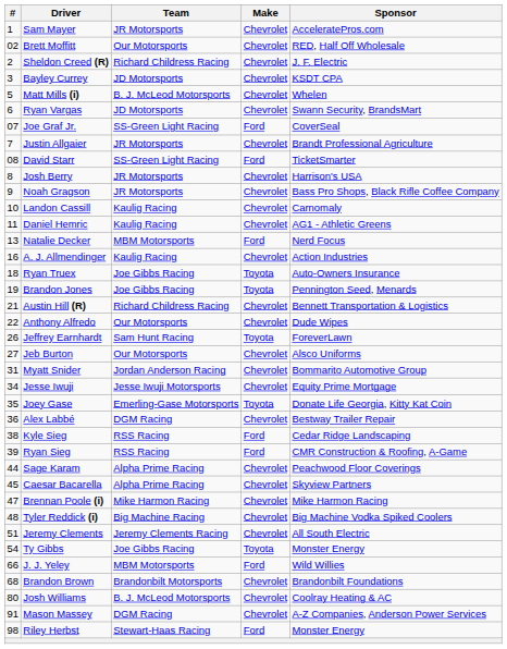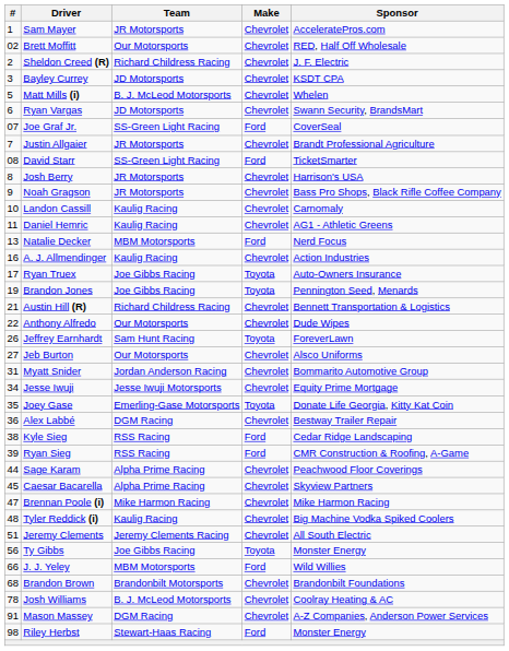 <table class="wikitable" style="font-size: 95%;">
 <tr>
 <th>#</th>
 <th>Driver</th>
 <th>Team</th>
 <th>Make</th>
 <th>Sponsor</th>
 </tr>
 <tr>
 <td>1</td>
 <td><a href='#'>Sam Mayer</a></td>
 <td><a href='#'>JR Motorsports</a></td>
 <td><a href='#'>Chevrolet</a></td>
 <td><a href='#'>AcceleratePros.com</a></td>
 </tr>
 <tr>
 <td>02</td>
 <td><a href='#'>Brett Moffitt</a></td>
 <td><a href='#'>Our Motorsports</a></td>
 <td><a href='#'>Chevrolet</a></td>
 <td><a href='#'>RED</a>, <a href='#'>Half Off Wholesale</a></td>
 </tr>
 <tr>
 <td>2</td>
 <td><a href='#'>Sheldon Creed</a> <strong>(R)</strong></td>
 <td><a href='#'>Richard Childress Racing</a></td>
 <td><a href='#'>Chevrolet</a></td>
 <td><a href='#'>J. F. Electric</a></td>
 </tr>
 <tr>
 <td>3</td>
 <td><a href='#'>Bayley Currey</a></td>
 <td><a href='#'>JD Motorsports</a></td>
 <td><a href='#'>Chevrolet</a></td>
 <td><a href='#'>KSDT CPA</a></td>
 </tr>
 <tr>
 <td>5</td>
 <td><a href='#'>Matt Mills</a> <strong>(i)</strong></td>
 <td><a href='#'>B. J. McLeod Motorsports</a></td>
 <td><a href='#'>Chevrolet</a></td>
 <td><a href='#'>Whelen</a></td>
 </tr>
 <tr>
 <td>6</td>
 <td><a href='#'>Ryan Vargas</a></td>
 <td><a href='#'>JD Motorsports</a></td>
 <td><a href='#'>Chevrolet</a></td>
 <td><a href='#'>Swann Security</a>, <a href='#'>BrandsMart</a></td>
 </tr>
 <tr>
 <td>07</td>
 <td><a href='#'>Joe Graf Jr.</a></td>
 <td><a href='#'>SS-Green Light Racing</a></td>
 <td><a href='#'>Ford</a></td>
 <td><a href='#'>CoverSeal</a></td>
 </tr>
 <tr>
 <td>7</td>
 <td><a href='#'>Justin Allgaier</a></td>
 <td><a href='#'>JR Motorsports</a></td>
 <td><a href='#'>Chevrolet</a></td>
 <td><a href='#'>Brandt Professional Agriculture</a></td>
 </tr>
 <tr>
 <td>08</td>
 <td><a href='#'>David Starr</a></td>
 <td><a href='#'>SS-Green Light Racing</a></td>
 <td><a href='#'>Ford</a></td>
 <td><a href='#'>TicketSmarter</a></td>
 </tr>
 <tr>
 <td>8</td>
 <td><a href='#'>Josh Berry</a></td>
 <td><a href='#'>JR Motorsports</a></td>
 <td><a href='#'>Chevrolet</a></td>
 <td><a href='#'>Harrison's USA</a></td>
 </tr>
 <tr>
 <td>9</td>
 <td><a href='#'>Noah Gragson</a></td>
 <td><a href='#'>JR Motorsports</a></td>
 <td><a href='#'>Chevrolet</a></td>
 <td nowrap><a href='#'>Bass Pro Shops</a>, <a href='#'>Black Rifle Coffee Company</a></td>
 </tr>
 <tr>
 <td>10</td>
 <td><a href='#'>Landon Cassill</a></td>
 <td><a href='#'>Kaulig Racing</a></td>
 <td><a href='#'>Chevrolet</a></td>
 <td><a href='#'>Carnomaly</a></td>
 </tr>
 <tr>
 <td>11</td>
 <td><a href='#'>Daniel Hemric</a></td>
 <td><a href='#'>Kaulig Racing</a></td>
 <td><a href='#'>Chevrolet</a></td>
 <td><a href='#'>AG1 - Athletic Greens</a></td>
 </tr>
 <tr>
 <td>13</td>
 <td><a href='#'>Natalie Decker</a></td>
 <td><a href='#'>MBM Motorsports</a></td>
 <td><a href='#'>Ford</a></td>
 <td><a href='#'>Nerd Focus</a></td>
 </tr>
 <tr>
 <td>16</td>
 <td nowrap><a href='#'>A. J. Allmendinger</a></td>
 <td><a href='#'>Kaulig Racing</a></td>
 <td><a href='#'>Chevrolet</a></td>
 <td><a href='#'>Action Industries</a></td>
 </tr>
 <tr>
-<td>18</td>
+<td>17</td>
 <td><a href='#'>Ryan Truex</a></td>
 <td><a href='#'>Joe Gibbs Racing</a></td>
 <td><a href='#'>Toyota</a></td>
 <td><a href='#'>Auto-Owners Insurance</a></td>
 </tr>
 <tr>
 <td>19</td>
 <td><a href='#'>Brandon Jones</a></td>
 <td><a href='#'>Joe Gibbs Racing</a></td>
 <td><a href='#'>Toyota</a></td>
 <td><a href='#'>Pennington Seed</a>, <a href='#'>Menards</a></td>
 </tr>
 <tr>
 <td>21</td>
 <td><a href='#'>Austin Hill</a> <strong>(R)</strong></td>
 <td><a href='#'>Richard Childress Racing</a></td>
 <td><a href='#'>Chevrolet</a></td>
 <td><a href='#'>Bennett Transportation & Logistics</a></td>
 </tr>
 <tr>
 <td>22</td>
 <td><a href='#'>Anthony Alfredo</a></td>
 <td><a href='#'>Our Motorsports</a></td>
 <td><a href='#'>Chevrolet</a></td>
 <td><a href='#'>Dude Wipes</a></td>
 </tr>
 <tr>
 <td>26</td>
 <td><a href='#'>Jeffrey Earnhardt</a></td>
 <td><a href='#'>Sam Hunt Racing</a></td>
 <td><a href='#'>Toyota</a></td>
 <td><a href='#'>ForeverLawn</a></td>
 </tr>
 <tr>
 <td>27</td>
 <td><a href='#'>Jeb Burton</a></td>
 <td><a href='#'>Our Motorsports</a></td>
 <td><a href='#'>Chevrolet</a></td>
 <td><a href='#'>Alsco Uniforms</a></td>
 </tr>
 <tr>
 <td>31</td>
 <td><a href='#'>Myatt Snider</a></td>
 <td><a href='#'>Jordan Anderson Racing</a></td>
 <td><a href='#'>Chevrolet</a></td>
 <td><a href='#'>Bommarito Automotive Group</a></td>
 </tr>
 <tr>
 <td>34</td>
 <td><a href='#'>Jesse Iwuji</a></td>
 <td><a href='#'>Jesse Iwuji Motorsports</a></td>
 <td><a href='#'>Chevrolet</a></td>
 <td><a href='#'>Equity Prime Mortgage</a></td>
 </tr>
 <tr>
 <td>35</td>
 <td><a href='#'>Joey Gase</a></td>
 <td nowrap><a href='#'>Emerling-Gase Motorsports</a></td>
 <td><a href='#'>Toyota</a></td>
 <td><a href='#'>Donate Life Georgia</a>, <a href='#'>Kitty Kat Coin</a></td>
 </tr>
 <tr>
 <td>36</td>
 <td><a href='#'>Alex Labbé</a></td>
 <td><a href='#'>DGM Racing</a></td>
 <td><a href='#'>Chevrolet</a></td>
 <td><a href='#'>Bestway Trailer Repair</a></td>
 </tr>
 <tr>
 <td>38</td>
 <td><a href='#'>Kyle Sieg</a></td>
 <td><a href='#'>RSS Racing</a></td>
 <td><a href='#'>Ford</a></td>
 <td><a href='#'>Cedar Ridge Landscaping</a></td>
 </tr>
 <tr>
 <td>39</td>
 <td><a href='#'>Ryan Sieg</a></td>
 <td><a href='#'>RSS Racing</a></td>
 <td><a href='#'>Ford</a></td>
 <td><a href='#'>CMR Construction & Roofing</a>, <a href='#'>A-Game</a></td>
 </tr>
 <tr>
 <td>44</td>
 <td><a href='#'>Sage Karam</a></td>
 <td><a href='#'>Alpha Prime Racing</a></td>
 <td><a href='#'>Chevrolet</a></td>
 <td><a href='#'>Peachwood Floor Coverings</a></td>
 </tr>
 <tr>
 <td>45</td>
 <td><a href='#'>Caesar Bacarella</a></td>
 <td><a href='#'>Alpha Prime Racing</a></td>
 <td><a href='#'>Chevrolet</a></td>
 <td><a href='#'>Skyview Partners</a></td>
 </tr>
 <tr>
 <td>47</td>
 <td><a href='#'>Brennan Poole</a> <strong>(i)</strong></td>
 <td><a href='#'>Mike Harmon Racing</a></td>
 <td><a href='#'>Chevrolet</a></td>
 <td><a href='#'>Mike Harmon Racing</a></td>
 </tr>
 <tr>
 <td>48</td>
 <td><a href='#'>Tyler Reddick</a> <strong>(i)</strong></td>
-<td><a href='#'>Big Machine Racing</a></td>
+<td><a href='#'>Kaulig Racing</a></td>
 <td><a href='#'>Chevrolet</a></td>
 <td><a href='#'>Big Machine Vodka Spiked Coolers</a></td>
 </tr>
 <tr>
 <td>51</td>
 <td><a href='#'>Jeremy Clements</a></td>
 <td><a href='#'>Jeremy Clements Racing</a></td>
 <td><a href='#'>Chevrolet</a></td>
 <td><a href='#'>All South Electric</a></td>
 </tr>
 <tr>
-<td>54</td>
+<td>56</td>
 <td><a href='#'>Ty Gibbs</a></td>
 <td><a href='#'>Joe Gibbs Racing</a></td>
 <td><a href='#'>Toyota</a></td>
 <td><a href='#'>Monster Energy</a></td>
 </tr>
 <tr>
 <td>66</td>
 <td><a href='#'>J. J. Yeley</a></td>
 <td><a href='#'>MBM Motorsports</a></td>
 <td><a href='#'>Ford</a></td>
 <td><a href='#'>Wild Willies</a></td>
 </tr>
 <tr>
 <td>68</td>
 <td><a href='#'>Brandon Brown</a></td>
 <td><a href='#'>Brandonbilt Motorsports</a></td>
 <td><a href='#'>Chevrolet</a></td>
 <td><a href='#'>Brandonbilt Foundations</a></td>
 </tr>
 <tr>
-<td>80</td>
+<td>78</td>
 <td><a href='#'>Josh Williams</a></td>
 <td><a href='#'>B. J. McLeod Motorsports</a></td>
 <td><a href='#'>Chevrolet</a></td>
 <td><a href='#'>Coolray Heating & AC</a></td>
 </tr>
 <tr>
 <td>91</td>
 <td><a href='#'>Mason Massey</a></td>
 <td><a href='#'>DGM Racing</a></td>
 <td><a href='#'>Chevrolet</a></td>
 <td><a href='#'>A-Z Companies</a>, <a href='#'>Anderson Power Services</a></td>
 </tr>
 <tr>
 <td>98</td>
 <td><a href='#'>Riley Herbst</a></td>
 <td><a href='#'>Stewart-Haas Racing</a></td>
 <td><a href='#'>Ford</a></td>
 <td><a href='#'>Monster Energy</a></td>
 </tr>
 <tr>
 <th colspan="5"></th>
 </tr>
 </table>
